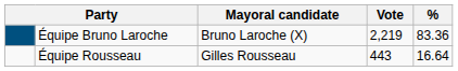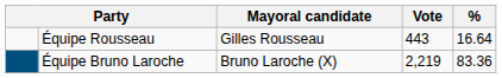 <table class="wikitable">
 <tr>
 <th bgcolor="#DDDDFF" width="230px" colspan="2">Party</th>
 <th bgcolor="#DDDDFF" width="200px">Mayoral candidate</th>
 <th bgcolor="#DDDDFF" width="50px">Vote</th>
 <th bgcolor="#DDDDFF" width="30px">%</th>
 </tr>
 <tr>
+<td> </td>
+<td>Équipe Rousseau</td>
+<td>Gilles Rousseau</td>
+<td>443</td>
+<td>16.64</td>
+</tr>
+<tr>
 <td bgcolor=#00507F width="30px"> </td>
 <td>Équipe Bruno Laroche</td>
 <td>Bruno Laroche (X)</td>
 <td>2,219</td>
 <td>83.36</td>
 </tr>
-<tr>
-<td> </td>
-<td>Équipe Rousseau</td>
-<td>Gilles Rousseau</td>
-<td>443</td>
-<td>16.64</td>
-</tr>
 </table>
